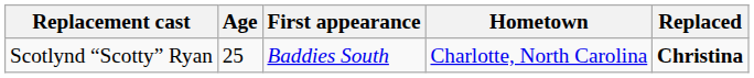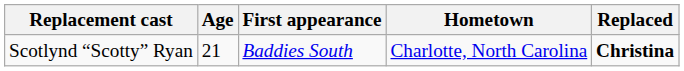 <table class="wikitable">
 <tr>
 <th>Replacement cast</th>
 <th>Age</th>
 <th>First appearance</th>
 <th>Hometown</th>
 <th>Replaced</th>
 </tr>
 <tr>
 <td>Scotlynd “Scotty” Ryan</td>
-<td>25</td>
+<td>21</td>
 <td><em><a href='#'>Baddies South</a></em></td>
 <td><a href='#'>Charlotte, North Carolina</a></td>
 <td><strong>Christina</strong></td>
 </tr>
 </table>
